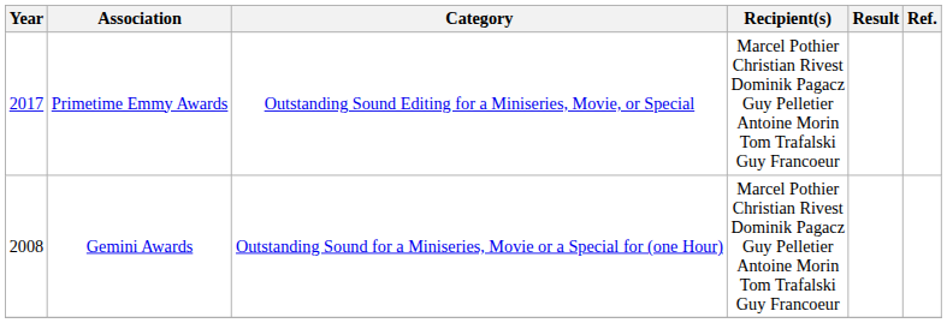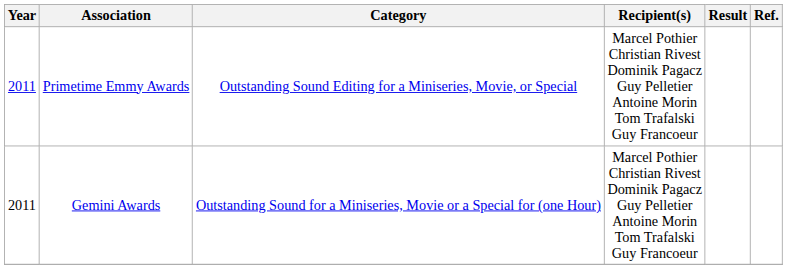 <table class="wikitable" rowspan=5; style="text-align: center; background:white;">
 <tr>
 <th>Year</th>
 <th>Association</th>
 <th>Category</th>
 <th>Recipient(s)</th>
 <th>Result</th>
 <th>Ref.</th>
 </tr>
 <tr>
-<td><a href='#'>2017</a></td>
+<td><a href='#'>2011</a></td>
 <td><a href='#'>Primetime Emmy Awards</a></td>
 <td><a href='#'>Outstanding Sound Editing for a Miniseries, Movie, or Special</a> <br></td>
 <td>Marcel Pothier<br>Christian Rivest<br>Dominik Pagacz<br>Guy Pelletier<br>Antoine Morin<br>Tom Trafalski<br>Guy Francoeur</td>
 <td></td>
 <td></td>
 </tr>
 <tr>
-<td>2008</td>
+<td>2011</td>
 <td><a href='#'>Gemini Awards</a></td>
 <td><a href='#'>Outstanding Sound for a Miniseries, Movie or a Special for (one Hour)</a> <br></td>
 <td>Marcel Pothier<br>Christian Rivest<br>Dominik Pagacz<br>Guy Pelletier<br>Antoine Morin<br>Tom Trafalski<br>Guy Francoeur</td>
 <td></td>
 <td></td>
 </tr>
 <tr>
 </tr>
 </table>
